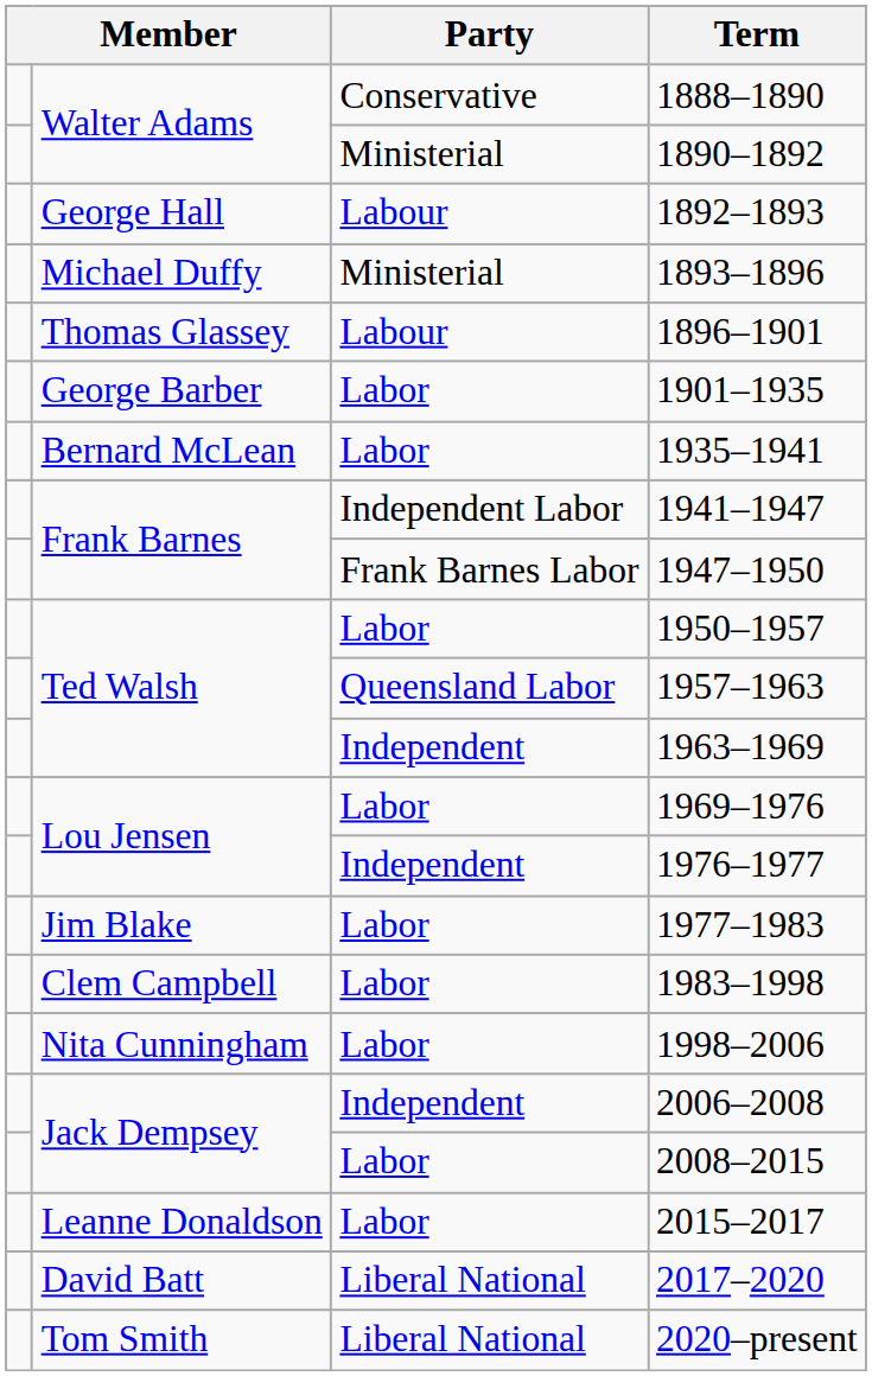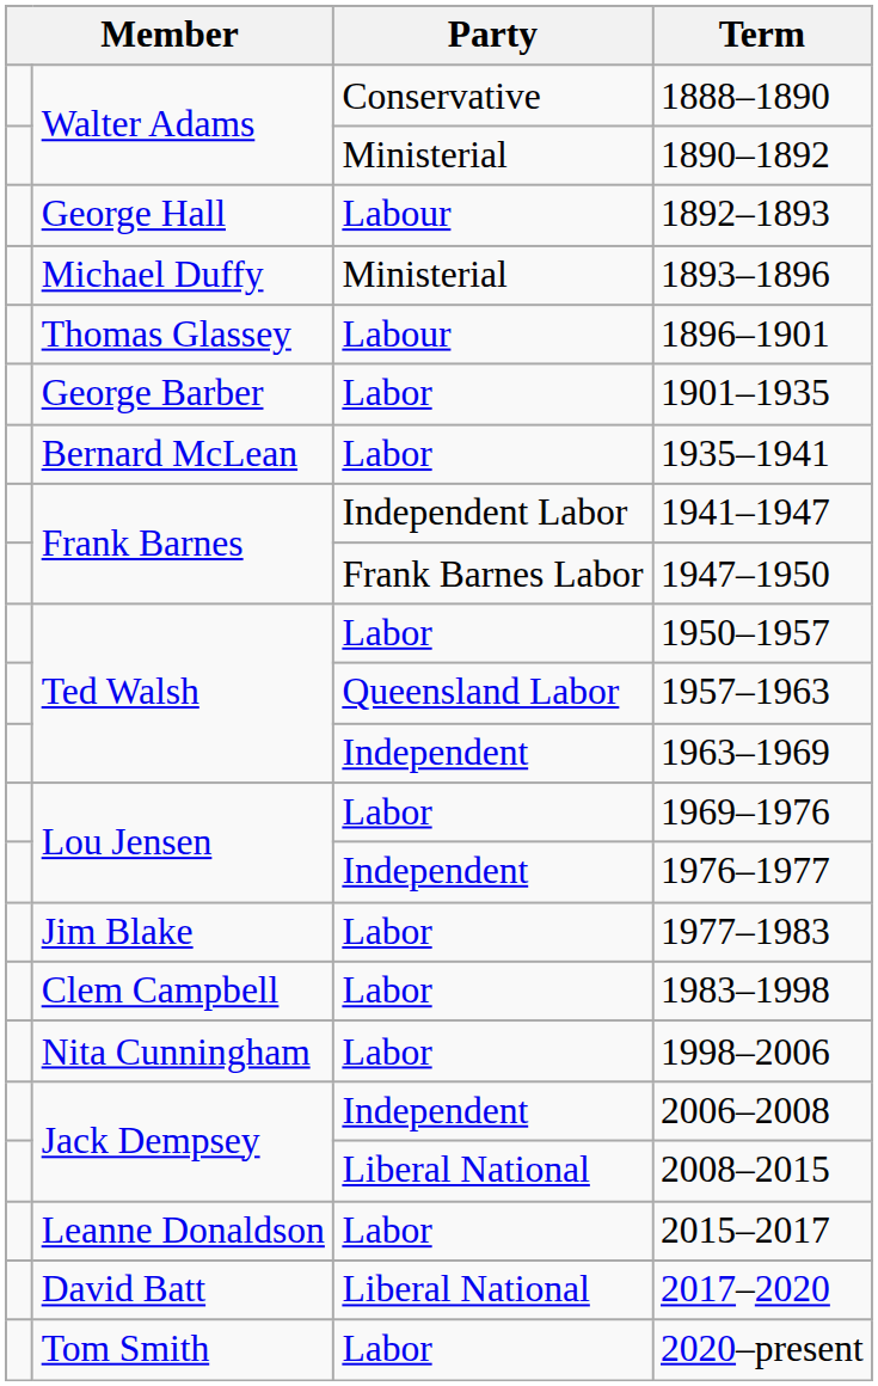 <table class="wikitable">
 <tr>
 <th colspan="2">Member</th>
 <th>Party</th>
 <th>Term</th>
 </tr>
 <tr>
 <td> </td>
 <td rowspan=2><a href='#'>Walter Adams</a></td>
 <td>Conservative</td>
 <td>1888–1890</td>
 </tr>
 <tr>
 <td> </td>
 <td>Ministerial</td>
 <td>1890–1892</td>
 </tr>
 <tr>
 <td> </td>
 <td><a href='#'>George Hall</a></td>
 <td><a href='#'>Labour</a></td>
 <td>1892–1893</td>
 </tr>
 <tr>
 <td> </td>
 <td><a href='#'>Michael Duffy</a></td>
 <td>Ministerial</td>
 <td>1893–1896</td>
 </tr>
 <tr>
 <td> </td>
 <td><a href='#'>Thomas Glassey</a></td>
 <td><a href='#'>Labour</a></td>
 <td>1896–1901</td>
 </tr>
 <tr>
 <td> </td>
 <td><a href='#'>George Barber</a></td>
 <td><a href='#'>Labor</a></td>
 <td>1901–1935</td>
 </tr>
 <tr>
 <td> </td>
 <td><a href='#'>Bernard McLean</a></td>
 <td><a href='#'>Labor</a></td>
 <td>1935–1941</td>
 </tr>
 <tr>
 <td> </td>
 <td rowspan="2"><a href='#'>Frank Barnes</a></td>
 <td>Independent Labor</td>
 <td>1941–1947</td>
 </tr>
 <tr>
 <td> </td>
 <td>Frank Barnes Labor</td>
 <td>1947–1950</td>
 </tr>
 <tr>
 <td> </td>
 <td rowspan="3"><a href='#'>Ted Walsh</a></td>
 <td><a href='#'>Labor</a></td>
 <td>1950–1957</td>
 </tr>
 <tr>
 <td> </td>
 <td><a href='#'>Queensland Labor</a></td>
 <td>1957–1963</td>
 </tr>
 <tr>
 <td> </td>
 <td><a href='#'>Independent</a></td>
 <td>1963–1969</td>
 </tr>
 <tr>
 <td> </td>
 <td rowspan="2"><a href='#'>Lou Jensen</a></td>
 <td><a href='#'>Labor</a></td>
 <td>1969–1976</td>
 </tr>
 <tr>
 <td> </td>
 <td><a href='#'>Independent</a></td>
 <td>1976–1977</td>
 </tr>
 <tr>
 <td> </td>
 <td><a href='#'>Jim Blake</a></td>
 <td><a href='#'>Labor</a></td>
 <td>1977–1983</td>
 </tr>
 <tr>
 <td> </td>
 <td><a href='#'>Clem Campbell</a></td>
 <td><a href='#'>Labor</a></td>
 <td>1983–1998</td>
 </tr>
 <tr>
 <td> </td>
 <td><a href='#'>Nita Cunningham</a></td>
 <td><a href='#'>Labor</a></td>
 <td>1998–2006</td>
 </tr>
 <tr>
 <td> </td>
 <td rowspan="2"><a href='#'>Jack Dempsey</a></td>
 <td><a href='#'>Independent</a></td>
 <td>2006–2008</td>
 </tr>
 <tr>
 <td> </td>
-<td><a href='#'>Labor</a></td>
+<td><a href='#'>Liberal National</a></td>
 <td>2008–2015</td>
 </tr>
 <tr>
 <td> </td>
 <td><a href='#'>Leanne Donaldson</a></td>
 <td><a href='#'>Labor</a></td>
 <td>2015–2017</td>
 </tr>
 <tr>
 <td> </td>
 <td><a href='#'>David Batt</a></td>
 <td><a href='#'>Liberal National</a></td>
 <td><a href='#'>2017</a>–<a href='#'>2020</a></td>
 </tr>
 <tr>
 <td> </td>
 <td><a href='#'>Tom Smith</a></td>
-<td><a href='#'>Liberal National</a></td>
+<td><a href='#'>Labor</a></td>
 <td><a href='#'>2020</a>–present</td>
 </tr>
 </table>
